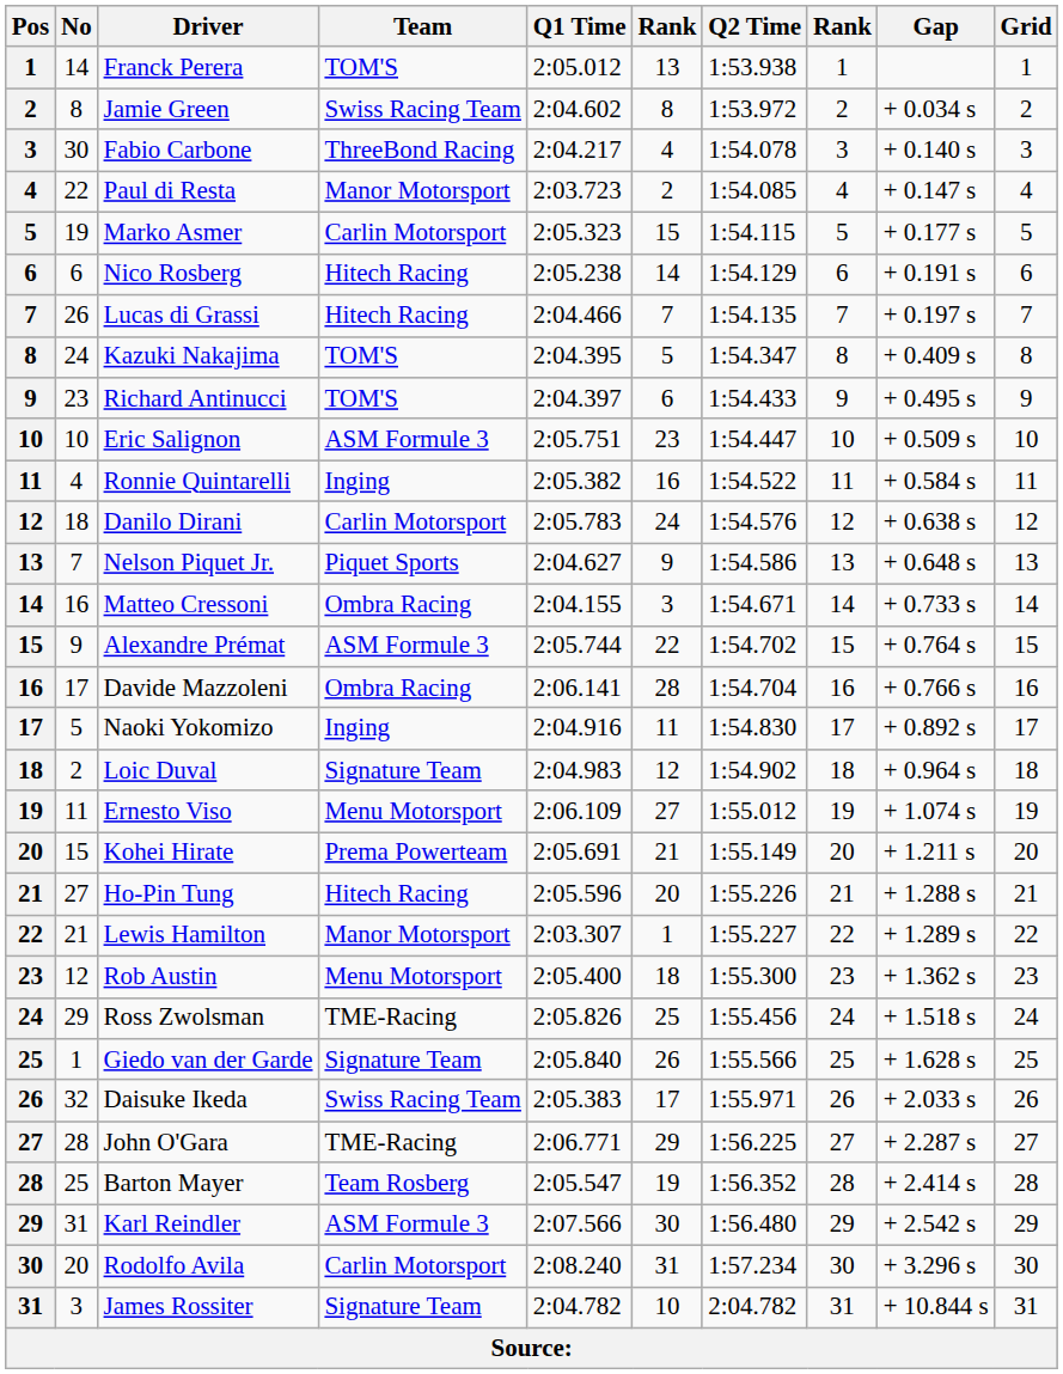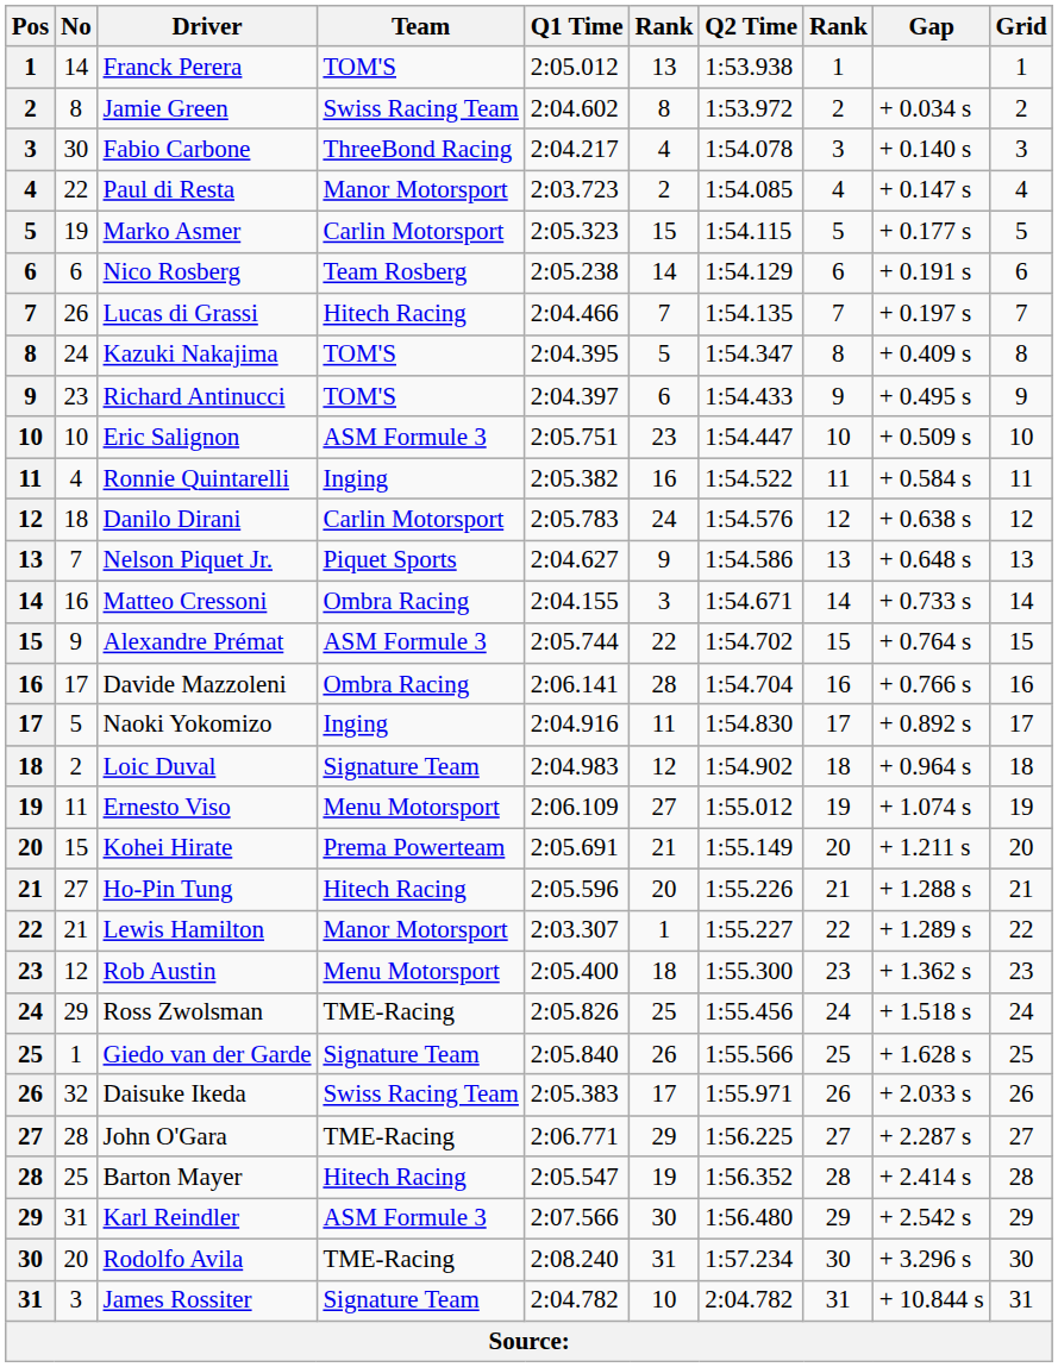 <table class="wikitable" style="font-size: 85%;">
 <tr>
 <th>Pos</th>
 <th>No</th>
 <th>Driver</th>
 <th>Team</th>
 <th>Q1 Time</th>
 <th>Rank</th>
 <th>Q2 Time</th>
 <th>Rank</th>
 <th>Gap</th>
 <th>Grid</th>
 </tr>
 <tr>
 <th>1</th>
 <td align=center>14</td>
 <td> <a href='#'>Franck Perera</a></td>
 <td><a href='#'>TOM'S</a></td>
 <td>2:05.012</td>
 <td align=center>13</td>
 <td>1:53.938</td>
 <td align=center>1</td>
 <td></td>
 <td align=center>1</td>
 </tr>
 <tr>
 <th>2</th>
 <td align=center>8</td>
 <td> <a href='#'>Jamie Green</a></td>
 <td><a href='#'>Swiss Racing Team</a></td>
 <td>2:04.602</td>
 <td align=center>8</td>
 <td>1:53.972</td>
 <td align=center>2</td>
 <td>+ 0.034 s</td>
 <td align=center>2</td>
 </tr>
 <tr>
 <th>3</th>
 <td align=center>30</td>
 <td> <a href='#'>Fabio Carbone</a></td>
 <td><a href='#'>ThreeBond Racing</a></td>
 <td>2:04.217</td>
 <td align=center>4</td>
 <td>1:54.078</td>
 <td align=center>3</td>
 <td>+ 0.140 s</td>
 <td align=center>3</td>
 </tr>
 <tr>
 <th>4</th>
 <td align=center>22</td>
 <td> <a href='#'>Paul di Resta</a></td>
 <td><a href='#'>Manor Motorsport</a></td>
 <td>2:03.723</td>
 <td align=center>2</td>
 <td>1:54.085</td>
 <td align=center>4</td>
 <td>+ 0.147 s</td>
 <td align=center>4</td>
 </tr>
 <tr>
 <th>5</th>
 <td align=center>19</td>
 <td> <a href='#'>Marko Asmer</a></td>
 <td><a href='#'>Carlin Motorsport</a></td>
 <td>2:05.323</td>
 <td align=center>15</td>
 <td>1:54.115</td>
 <td align=center>5</td>
 <td>+ 0.177 s</td>
 <td align=center>5</td>
 </tr>
 <tr>
 <th>6</th>
 <td align=center>6</td>
 <td> <a href='#'>Nico Rosberg</a></td>
-<td><a href='#'>Hitech Racing</a></td>
+<td><a href='#'>Team Rosberg</a></td>
 <td>2:05.238</td>
 <td align=center>14</td>
 <td>1:54.129</td>
 <td align=center>6</td>
 <td>+ 0.191 s</td>
 <td align=center>6</td>
 </tr>
 <tr>
 <th>7</th>
 <td align=center>26</td>
 <td> <a href='#'>Lucas di Grassi</a></td>
 <td><a href='#'>Hitech Racing</a></td>
 <td>2:04.466</td>
 <td align=center>7</td>
 <td>1:54.135</td>
 <td align=center>7</td>
 <td>+ 0.197 s</td>
 <td align=center>7</td>
 </tr>
 <tr>
 <th>8</th>
 <td align=center>24</td>
 <td> <a href='#'>Kazuki Nakajima</a></td>
 <td><a href='#'>TOM'S</a></td>
 <td>2:04.395</td>
 <td align=center>5</td>
 <td>1:54.347</td>
 <td align=center>8</td>
 <td>+ 0.409 s</td>
 <td align=center>8</td>
 </tr>
 <tr>
 <th>9</th>
 <td align=center>23</td>
 <td> <a href='#'>Richard Antinucci</a></td>
 <td><a href='#'>TOM'S</a></td>
 <td>2:04.397</td>
 <td align=center>6</td>
 <td>1:54.433</td>
 <td align=center>9</td>
 <td>+ 0.495 s</td>
 <td align=center>9</td>
 </tr>
 <tr>
 <th>10</th>
 <td align=center>10</td>
 <td> <a href='#'>Eric Salignon</a></td>
 <td><a href='#'>ASM Formule 3</a></td>
 <td>2:05.751</td>
 <td align=center>23</td>
 <td>1:54.447</td>
 <td align=center>10</td>
 <td>+ 0.509 s</td>
 <td align=center>10</td>
 </tr>
 <tr>
 <th>11</th>
 <td align=center>4</td>
 <td> <a href='#'>Ronnie Quintarelli</a></td>
 <td><a href='#'>Inging</a></td>
 <td>2:05.382</td>
 <td align=center>16</td>
 <td>1:54.522</td>
 <td align=center>11</td>
 <td>+ 0.584 s</td>
 <td align=center>11</td>
 </tr>
 <tr>
 <th>12</th>
 <td align=center>18</td>
 <td> <a href='#'>Danilo Dirani</a></td>
 <td><a href='#'>Carlin Motorsport</a></td>
 <td>2:05.783</td>
 <td align=center>24</td>
 <td>1:54.576</td>
 <td align=center>12</td>
 <td>+ 0.638 s</td>
 <td align=center>12</td>
 </tr>
 <tr>
 <th>13</th>
 <td align=center>7</td>
 <td> <a href='#'>Nelson Piquet Jr.</a></td>
 <td><a href='#'>Piquet Sports</a></td>
 <td>2:04.627</td>
 <td align=center>9</td>
 <td>1:54.586</td>
 <td align=center>13</td>
 <td>+ 0.648 s</td>
 <td align=center>13</td>
 </tr>
 <tr>
 <th>14</th>
 <td align=center>16</td>
 <td> <a href='#'>Matteo Cressoni</a></td>
 <td><a href='#'>Ombra Racing</a></td>
 <td>2:04.155</td>
 <td align=center>3</td>
 <td>1:54.671</td>
 <td align=center>14</td>
 <td>+ 0.733 s</td>
 <td align=center>14</td>
 </tr>
 <tr>
 <th>15</th>
 <td align=center>9</td>
 <td> <a href='#'>Alexandre Prémat</a></td>
 <td><a href='#'>ASM Formule 3</a></td>
 <td>2:05.744</td>
 <td align=center>22</td>
 <td>1:54.702</td>
 <td align=center>15</td>
 <td>+ 0.764 s</td>
 <td align=center>15</td>
 </tr>
 <tr>
 <th>16</th>
 <td align=center>17</td>
 <td> Davide Mazzoleni</td>
 <td><a href='#'>Ombra Racing</a></td>
 <td>2:06.141</td>
 <td align=center>28</td>
 <td>1:54.704</td>
 <td align=center>16</td>
 <td>+ 0.766 s</td>
 <td align=center>16</td>
 </tr>
 <tr>
 <th>17</th>
 <td align=center>5</td>
 <td> Naoki Yokomizo</td>
 <td><a href='#'>Inging</a></td>
 <td>2:04.916</td>
 <td align=center>11</td>
 <td>1:54.830</td>
 <td align=center>17</td>
 <td>+ 0.892 s</td>
 <td align=center>17</td>
 </tr>
 <tr>
 <th>18</th>
 <td align=center>2</td>
 <td> <a href='#'>Loic Duval</a></td>
 <td><a href='#'>Signature Team</a></td>
 <td>2:04.983</td>
 <td align=center>12</td>
 <td>1:54.902</td>
 <td align=center>18</td>
 <td>+ 0.964 s</td>
 <td align=center>18</td>
 </tr>
 <tr>
 <th>19</th>
 <td align=center>11</td>
 <td> <a href='#'>Ernesto Viso</a></td>
 <td><a href='#'>Menu Motorsport</a></td>
 <td>2:06.109</td>
 <td align=center>27</td>
 <td>1:55.012</td>
 <td align=center>19</td>
 <td>+ 1.074 s</td>
 <td align=center>19</td>
 </tr>
 <tr>
 <th>20</th>
 <td align=center>15</td>
 <td> <a href='#'>Kohei Hirate</a></td>
 <td><a href='#'>Prema Powerteam</a></td>
 <td>2:05.691</td>
 <td align=center>21</td>
 <td>1:55.149</td>
 <td align=center>20</td>
 <td>+ 1.211 s</td>
 <td align=center>20</td>
 </tr>
 <tr>
 <th>21</th>
 <td align=center>27</td>
 <td> <a href='#'>Ho-Pin Tung</a></td>
 <td><a href='#'>Hitech Racing</a></td>
 <td>2:05.596</td>
 <td align=center>20</td>
 <td>1:55.226</td>
 <td align=center>21</td>
 <td>+ 1.288 s</td>
 <td align=center>21</td>
 </tr>
 <tr>
 <th>22</th>
 <td align=center>21</td>
 <td> <a href='#'>Lewis Hamilton</a></td>
 <td><a href='#'>Manor Motorsport</a></td>
 <td>2:03.307</td>
 <td align=center>1</td>
 <td>1:55.227</td>
 <td align=center>22</td>
 <td>+ 1.289 s</td>
 <td align=center>22</td>
 </tr>
 <tr>
 <th>23</th>
 <td align=center>12</td>
 <td> <a href='#'>Rob Austin</a></td>
 <td><a href='#'>Menu Motorsport</a></td>
 <td>2:05.400</td>
 <td align=center>18</td>
 <td>1:55.300</td>
 <td align=center>23</td>
 <td>+ 1.362 s</td>
 <td align=center>23</td>
 </tr>
 <tr>
 <th>24</th>
 <td align=center>29</td>
 <td> Ross Zwolsman</td>
 <td>TME-Racing</td>
 <td>2:05.826</td>
 <td align=center>25</td>
 <td>1:55.456</td>
 <td align=center>24</td>
 <td>+ 1.518 s</td>
 <td align=center>24</td>
 </tr>
 <tr>
 <th>25</th>
 <td align=center>1</td>
 <td> <a href='#'>Giedo van der Garde</a></td>
 <td><a href='#'>Signature Team</a></td>
 <td>2:05.840</td>
 <td align=center>26</td>
 <td>1:55.566</td>
 <td align=center>25</td>
 <td>+ 1.628 s</td>
 <td align=center>25</td>
 </tr>
 <tr>
 <th>26</th>
 <td align=center>32</td>
 <td> Daisuke Ikeda</td>
 <td><a href='#'>Swiss Racing Team</a></td>
 <td>2:05.383</td>
 <td align=center>17</td>
 <td>1:55.971</td>
 <td align=center>26</td>
 <td>+ 2.033 s</td>
 <td align=center>26</td>
 </tr>
 <tr>
 <th>27</th>
 <td align=center>28</td>
 <td> John O'Gara</td>
 <td>TME-Racing</td>
 <td>2:06.771</td>
 <td align=center>29</td>
 <td>1:56.225</td>
 <td align=center>27</td>
 <td>+ 2.287 s</td>
 <td align=center>27</td>
 </tr>
 <tr>
 <th>28</th>
 <td align=center>25</td>
 <td> Barton Mayer</td>
-<td><a href='#'>Team Rosberg</a></td>
+<td><a href='#'>Hitech Racing</a></td>
 <td>2:05.547</td>
 <td align=center>19</td>
 <td>1:56.352</td>
 <td align=center>28</td>
 <td>+ 2.414 s</td>
 <td align=center>28</td>
 </tr>
 <tr>
 <th>29</th>
 <td align=center>31</td>
 <td> <a href='#'>Karl Reindler</a></td>
 <td><a href='#'>ASM Formule 3</a></td>
 <td>2:07.566</td>
 <td align=center>30</td>
 <td>1:56.480</td>
 <td align=center>29</td>
 <td>+ 2.542 s</td>
 <td align=center>29</td>
 </tr>
 <tr>
 <th>30</th>
 <td align=center>20</td>
 <td> <a href='#'>Rodolfo Avila</a></td>
-<td><a href='#'>Carlin Motorsport</a></td>
+<td>TME-Racing</td>
 <td>2:08.240</td>
 <td align=center>31</td>
 <td>1:57.234</td>
 <td align=center>30</td>
 <td>+ 3.296 s</td>
 <td align=center>30</td>
 </tr>
 <tr>
 <th>31</th>
 <td align=center>3</td>
 <td> <a href='#'>James Rossiter</a></td>
 <td><a href='#'>Signature Team</a></td>
 <td>2:04.782</td>
 <td align=center>10</td>
 <td>2:04.782</td>
 <td align=center>31</td>
 <td>+ 10.844 s</td>
 <td align=center>31</td>
 </tr>
 <tr>
 <th colspan=10>Source: </th>
 </tr>
 </table>
